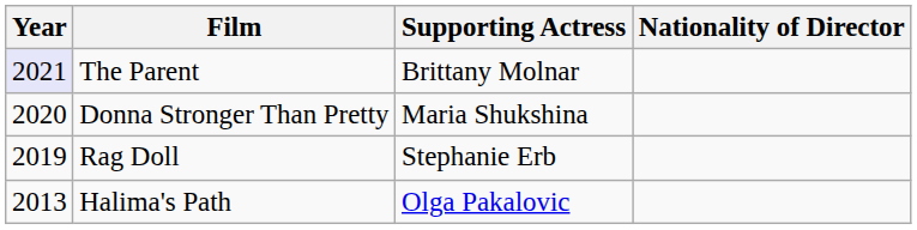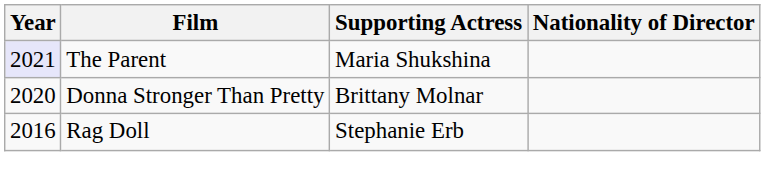 <table class="wikitable">
 <tr>
 <th>Year</th>
 <th>Film</th>
 <th>Supporting Actress</th>
 <th>Nationality of Director</th>
 </tr>
 <tr>
 <td style="background: lavender;">2021</td>
 <td>The Parent</td>
-<td>Brittany Molnar</td>
+<td>Maria Shukshina</td>
 <td></td>
 </tr>
 <tr>
 <td>2020</td>
 <td>Donna Stronger Than Pretty</td>
-<td>Maria Shukshina</td>
+<td>Brittany Molnar</td>
 <td></td>
 </tr>
 <tr>
-<td>2019</td>
+<td>2016</td>
 <td>Rag Doll</td>
 <td>Stephanie Erb</td>
 <td></td>
 </tr>
-<tr>
-<td>2013</td>
-<td>Halima's Path</td>
-<td><a href='#'>Olga Pakalovic</a></td>
-<td></td>
-</tr>
 </table>
